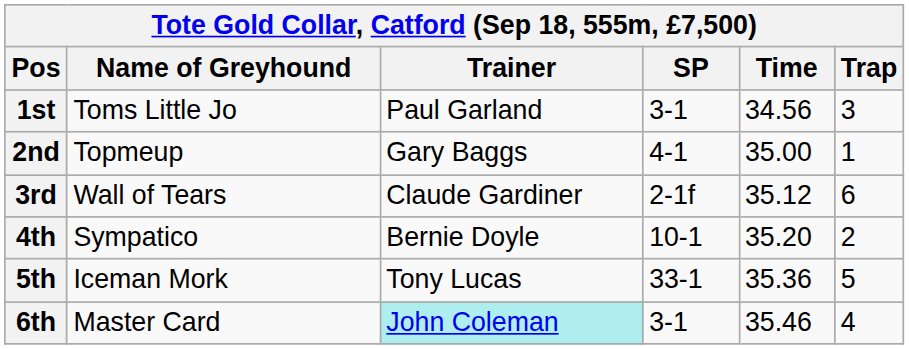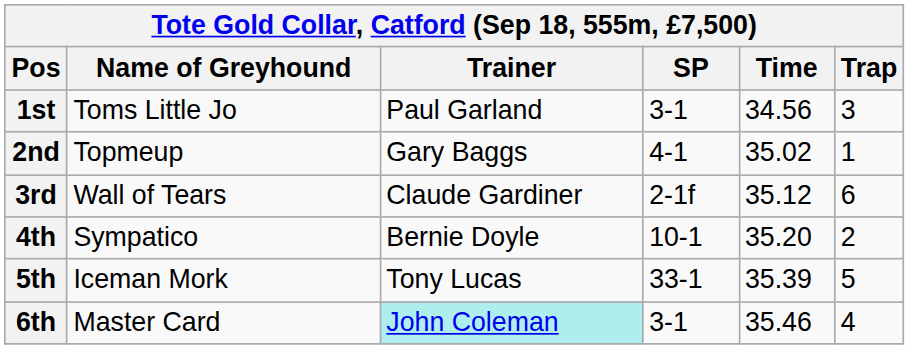 <table class="wikitable">
 <tr>
 <th colspan="6"><a href='#'>Tote Gold Collar</a>, <a href='#'>Catford</a> (Sep 18, 555m, £7,500)</th>
 </tr>
 <tr>
 <th width=30>Pos</th>
 <th width=180>Name of Greyhound</th>
 <th width=150>Trainer</th>
 <th width=50>SP</th>
 <th width=50>Time</th>
 <th width=30>Trap</th>
 </tr>
 <tr>
 <th>1st</th>
 <td>Toms Little Jo</td>
 <td>Paul Garland</td>
 <td>3-1</td>
 <td>34.56</td>
 <td>3</td>
 </tr>
 <tr>
 <th>2nd</th>
 <td>Topmeup</td>
 <td>Gary Baggs</td>
 <td>4-1</td>
-<td>35.00</td>
+<td>35.02</td>
 <td>1</td>
 </tr>
 <tr>
 <th>3rd</th>
 <td>Wall of Tears</td>
 <td>Claude Gardiner</td>
 <td>2-1f</td>
 <td>35.12</td>
 <td>6</td>
 </tr>
 <tr>
 <th>4th</th>
 <td>Sympatico</td>
 <td>Bernie Doyle</td>
 <td>10-1</td>
 <td>35.20</td>
 <td>2</td>
 </tr>
 <tr>
 <th>5th</th>
 <td>Iceman Mork</td>
 <td>Tony Lucas</td>
 <td>33-1</td>
-<td>35.36</td>
+<td>35.39</td>
 <td>5</td>
 </tr>
 <tr>
 <th>6th</th>
 <td>Master Card</td>
 <td style="background: paleturquoise;"><a href='#'>John Coleman</a></td>
 <td>3-1</td>
 <td>35.46</td>
 <td>4</td>
 </tr>
 </table>
